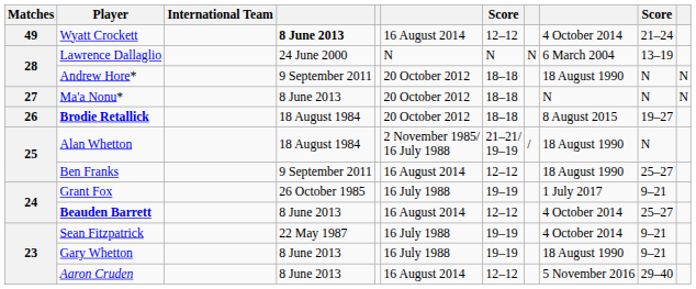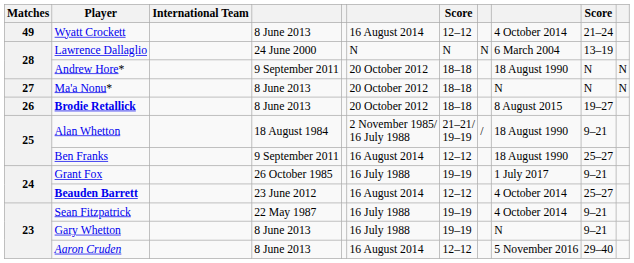 <table class="wikitable sortable">
 <tr>
 <th>Matches</th>
 <th>Player</th>
 <th>International Team</th>
 <th></th>
 <th></th>
 <th></th>
 <th>Score</th>
 <th></th>
 <th></th>
 <th>Score</th>
 <th></th>
 </tr>
 <tr>
 <th>49</th>
 <td><a href='#'>Wyatt Crockett</a></td>
 <td></td>
-<td><strong>8 June 2013</strong></td>
+<td>8 June 2013</td>
 <td></td>
 <td>16 August 2014</td>
 <td>12–12</td>
 <td></td>
 <td>4 October 2014</td>
 <td>21–24</td>
 <td></td>
 </tr>
 <tr>
 <th rowspan=2>28</th>
 <td><a href='#'>Lawrence Dallaglio</a></td>
 <td></td>
 <td>24 June 2000</td>
 <td></td>
 <td>N</td>
 <td>N</td>
 <td>N</td>
 <td>6 March 2004</td>
 <td>13–19</td>
 <td></td>
 </tr>
 <tr>
 <td><a href='#'>Andrew Hore</a>*</td>
 <td></td>
 <td>9 September 2011</td>
 <td></td>
 <td>20 October 2012</td>
 <td>18–18</td>
 <td></td>
 <td>18 August 1990</td>
 <td>N</td>
 <td>N</td>
 </tr>
 <tr>
 <th>27</th>
 <td><a href='#'>Ma'a Nonu</a>*</td>
 <td></td>
 <td>8 June 2013</td>
 <td></td>
 <td>20 October 2012</td>
 <td>18–18</td>
 <td></td>
 <td>N</td>
 <td>N</td>
 <td>N</td>
 </tr>
 <tr>
 <th>26</th>
 <td><strong><a href='#'>Brodie Retallick</a></strong></td>
 <td></td>
-<td>18 August 1984</td>
+<td>8 June 2013</td>
 <td></td>
 <td>20 October 2012</td>
 <td>18–18</td>
 <td></td>
 <td>8 August 2015</td>
 <td>19–27</td>
 <td></td>
 </tr>
 <tr>
 <th rowspan=2>25</th>
 <td><a href='#'>Alan Whetton</a></td>
 <td></td>
 <td>18 August 1984</td>
 <td></td>
 <td>2 November 1985/<br>16 July 1988</td>
 <td>21–21/<br>19–19</td>
 <td>/<br></td>
 <td>18 August 1990</td>
-<td>N</td>
+<td>9–21</td>
 <td></td>
 </tr>
 <tr>
 <td><a href='#'>Ben Franks</a></td>
 <td></td>
 <td>9 September 2011</td>
 <td></td>
 <td>16 August 2014</td>
 <td>12–12</td>
 <td></td>
 <td>18 August 1990</td>
 <td>25–27</td>
 <td></td>
 </tr>
 <tr>
 <th rowspan=2>24</th>
 <td><a href='#'>Grant Fox</a></td>
 <td></td>
 <td>26 October 1985</td>
 <td></td>
 <td>16 July 1988</td>
 <td>19–19</td>
 <td></td>
 <td>1 July 2017</td>
 <td>9–21</td>
 <td></td>
 </tr>
 <tr>
 <td><strong><a href='#'>Beauden Barrett</a></strong></td>
 <td></td>
-<td>8 June 2013</td>
+<td>23 June 2012</td>
 <td></td>
 <td>16 August 2014</td>
 <td>12–12</td>
 <td></td>
 <td>4 October 2014</td>
 <td>25–27</td>
 <td></td>
 </tr>
 <tr>
 <th rowspan=3>23</th>
 <td><a href='#'>Sean Fitzpatrick</a></td>
 <td></td>
 <td>22 May 1987</td>
 <td></td>
 <td>16 July 1988</td>
 <td>19–19</td>
 <td></td>
 <td>4 October 2014</td>
 <td>9–21</td>
 <td></td>
 </tr>
 <tr>
 <td><a href='#'>Gary Whetton</a></td>
 <td></td>
 <td>8 June 2013</td>
 <td></td>
 <td>16 July 1988</td>
 <td>19–19</td>
 <td></td>
-<td>18 August 1990</td>
+<td>N</td>
 <td>9–21</td>
 <td></td>
 </tr>
 <tr>
 <td><em><a href='#'>Aaron Cruden</a></em></td>
 <td></td>
 <td>8 June 2013</td>
 <td></td>
 <td>16 August 2014</td>
 <td>12–12</td>
 <td></td>
 <td>5 November 2016</td>
 <td>29–40</td>
 <td></td>
 </tr>
 </table>
